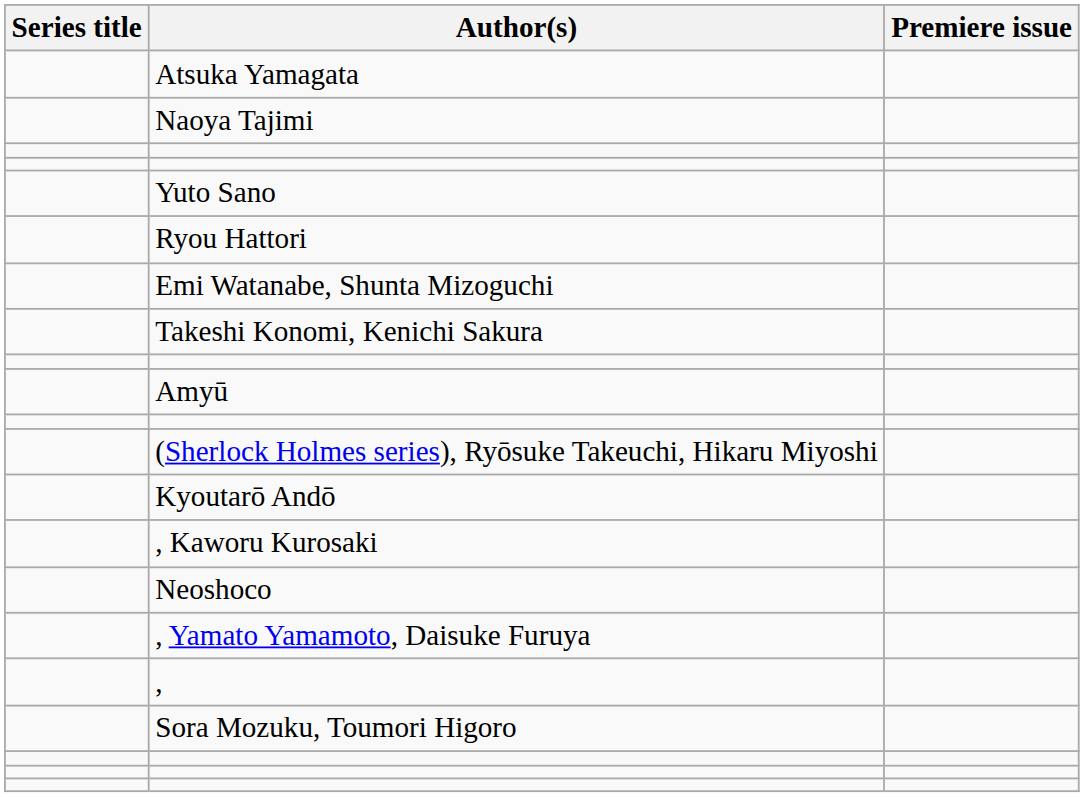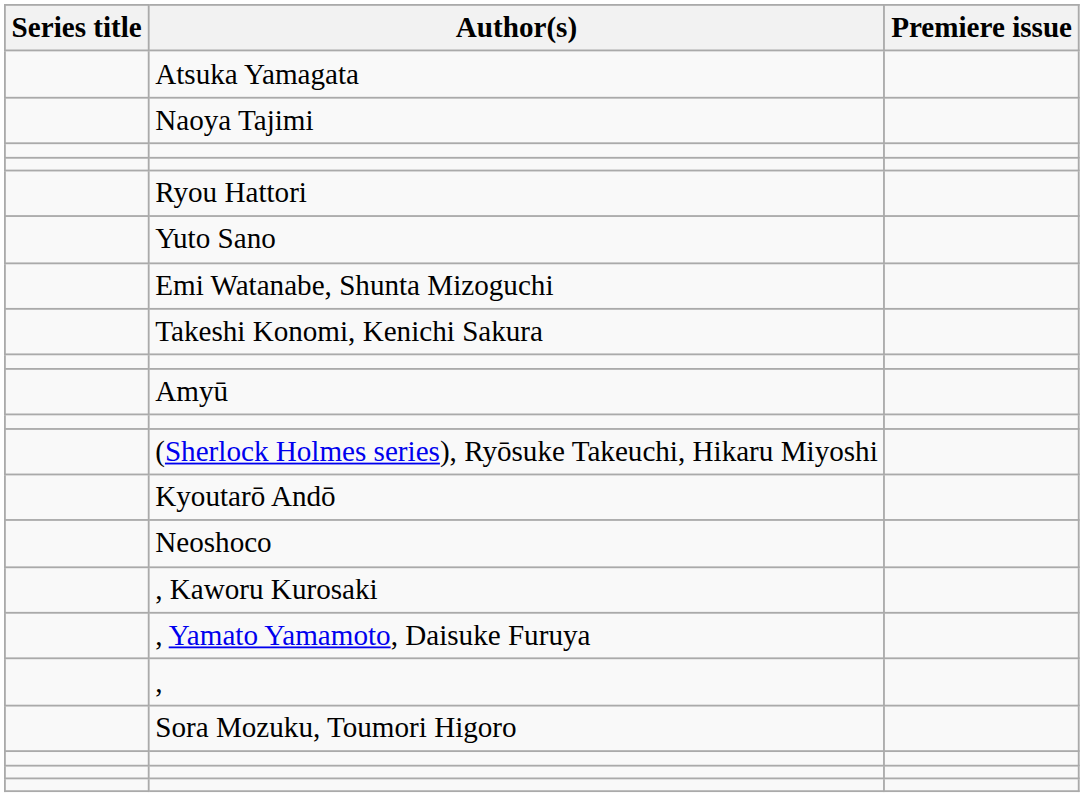 <table class="wikitable sortable">
 <tr>
 <th scope="col">Series title</th>
 <th scope="col">Author(s)</th>
 <th scope="col">Premiere issue</th>
 </tr>
 <tr>
 <td></td>
 <td>Atsuka Yamagata</td>
 <td></td>
 </tr>
 <tr>
 <td></td>
 <td>Naoya Tajimi</td>
 <td></td>
 </tr>
 <tr>
 <td></td>
 <td></td>
 <td></td>
 </tr>
 <tr>
 <td></td>
 <td></td>
 <td></td>
 </tr>
 <tr>
 <td></td>
-<td>Yuto Sano</td>
+<td>Ryou Hattori</td>
 <td></td>
 </tr>
 <tr>
 <td></td>
-<td>Ryou Hattori</td>
+<td>Yuto Sano</td>
 <td></td>
 </tr>
 <tr>
 <td></td>
 <td>Emi Watanabe, Shunta Mizoguchi</td>
 <td></td>
 </tr>
 <tr>
 <td></td>
 <td>Takeshi Konomi, Kenichi Sakura</td>
 <td></td>
 </tr>
 <tr>
 <td></td>
 <td></td>
 <td></td>
 </tr>
 <tr>
 <td></td>
 <td>Amyū</td>
 <td></td>
 </tr>
 <tr>
 <td></td>
 <td></td>
 <td></td>
 </tr>
 <tr>
 <td></td>
 <td> (<a href='#'>Sherlock Holmes series</a>), Ryōsuke Takeuchi, Hikaru Miyoshi</td>
 <td></td>
 </tr>
 <tr>
 <td></td>
 <td>Kyoutarō Andō</td>
 <td></td>
 </tr>
 <tr>
 <td></td>
-<td>, Kaworu Kurosaki</td>
+<td>Neoshoco</td>
 <td></td>
 </tr>
 <tr>
 <td></td>
-<td>Neoshoco</td>
+<td>, Kaworu Kurosaki</td>
 <td></td>
 </tr>
 <tr>
 <td></td>
 <td>, <a href='#'>Yamato Yamamoto</a>, Daisuke Furuya</td>
 <td></td>
 </tr>
 <tr>
 <td></td>
 <td>, </td>
 <td></td>
 </tr>
 <tr>
 <td></td>
 <td>Sora Mozuku, Toumori Higoro</td>
 <td></td>
 </tr>
 <tr>
 <td></td>
 <td></td>
 <td></td>
 </tr>
 <tr>
 <td></td>
 <td></td>
 <td></td>
 </tr>
 <tr>
 <td></td>
 <td></td>
 <td></td>
 </tr>
 </table>
